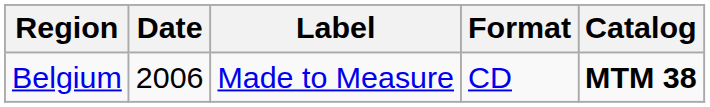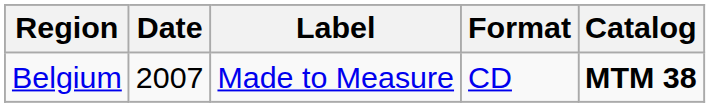 <table class="wikitable">
 <tr>
 <th>Region</th>
 <th>Date</th>
 <th>Label</th>
 <th>Format</th>
 <th>Catalog</th>
 </tr>
 <tr>
 <td><a href='#'>Belgium</a></td>
-<td>2006</td>
+<td>2007</td>
 <td><a href='#'>Made to Measure</a></td>
 <td><a href='#'>CD</a></td>
 <td><strong>MTM 38</strong></td>
 </tr>
 </table>
